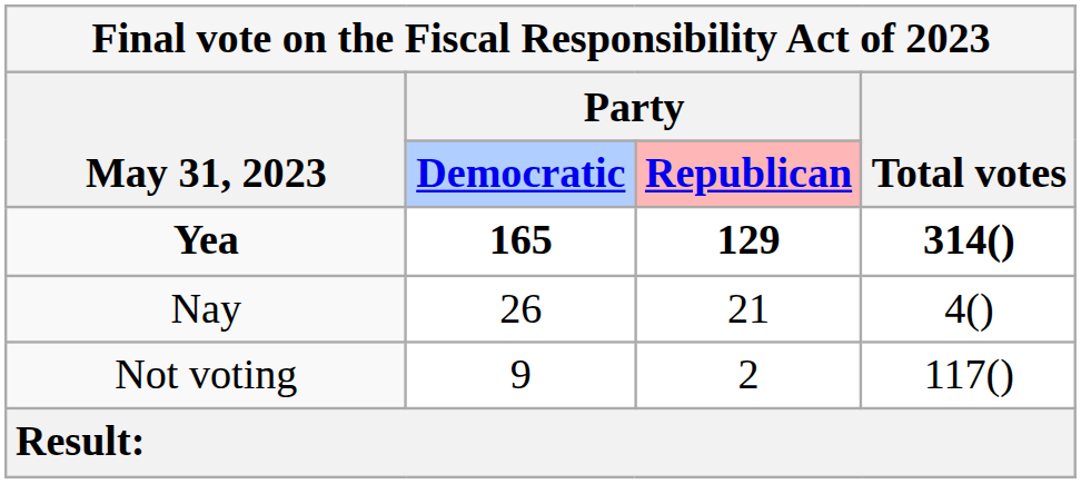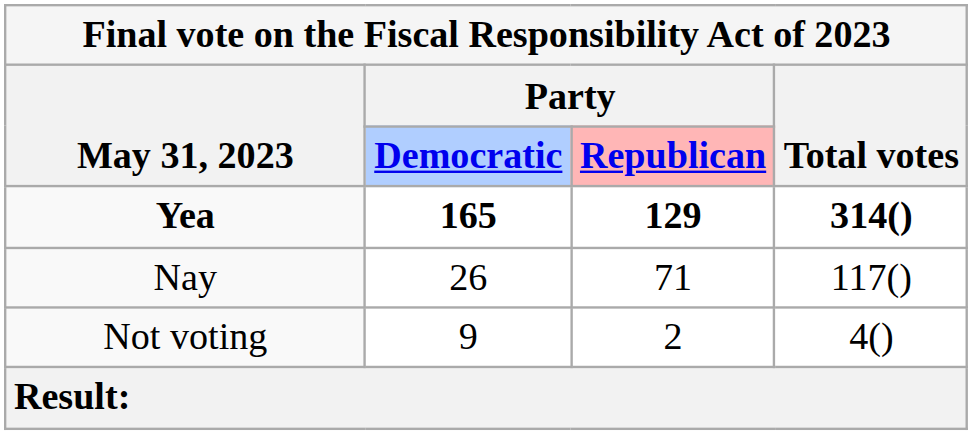 <table class="wikitable" style="text-align:center">
 <tr>
 <th colspan=5 style="background:#f5f5f5">Final vote on the Fiscal Responsibility Act of 2023</th>
 </tr>
 <tr style="vertical-align:bottom;">
 <th rowspan=2 style="width: 9em;">May 31, 2023</th>
 <th colspan=2>Party</th>
 <th rowspan=2>Total votes</th>
 </tr>
 <tr style="vertical-align:bottom;">
 <th style="background-color:#b0ceff;"><a href='#'>Democratic</a></th>
 <th style="background-color:#ffb6b6;"><a href='#'>Republican</a></th>
 </tr>
 <tr>
 <td><strong>Yea</strong></td>
 <td style="background:#ffffff"><strong>165</strong></td>
 <td style="background:#ffffff"><strong>129</strong></td>
 <td style="background:#ffffff"><strong>314()</strong></td>
 </tr>
 <tr>
 <td>Nay</td>
 <td style="background:#ffffff">26</td>
-<td style="background:#ffffff">21</td>
-<td style="background:#ffffff">4()</td>
+<td style="background:#ffffff">71</td>
+<td style="background:#ffffff">117()</td>
 </tr>
 <tr>
 <td>Not voting</td>
 <td style="background:#ffffff">9</td>
 <td style="background:#ffffff">2</td>
-<td style="background:#ffffff">117()</td>
+<td style="background:#ffffff">4()</td>
 </tr>
 <tr>
 <th colspan=5 style="text-align:left;">Result: </th>
 </tr>
 </table>
